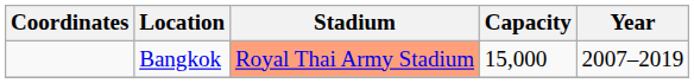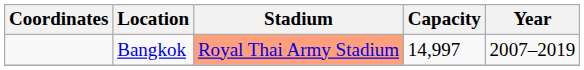 <table class="wikitable sortable">
 <tr>
 <th>Coordinates</th>
 <th>Location</th>
 <th>Stadium</th>
 <th>Capacity</th>
 <th>Year</th>
 </tr>
 <tr>
 <td></td>
 <td><a href='#'>Bangkok</a></td>
 <td style="background: lightsalmon;"><a href='#'>Royal Thai Army Stadium</a></td>
-<td>15,000</td>
+<td>14,997</td>
 <td>2007–2019</td>
 </tr>
 <tr>
 </tr>
 </table>
